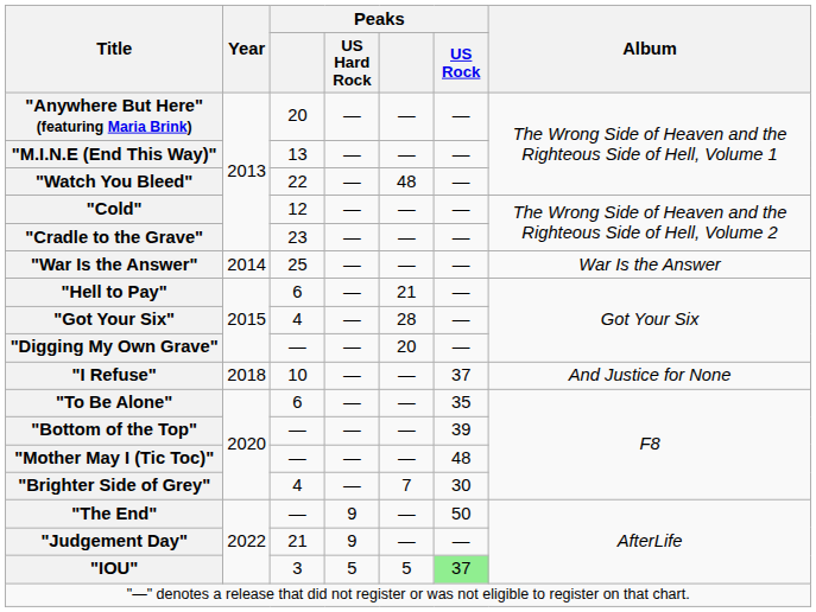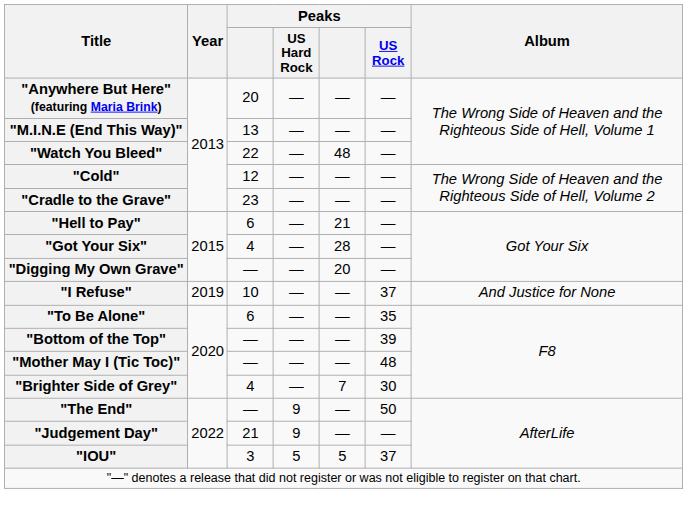 <table class="wikitable plainrowheaders" style="text-align:center;">
 <tr>
 <th scope="col" rowspan="2" style="width:12em;">Title</th>
 <th scope="col" rowspan="2" style="width:1em;">Year</th>
 <th scope="col" colspan="4">Peaks</th>
 <th scope="col" rowspan="2" style="width:18em;">Album</th>
 </tr>
 <tr>
 <th scope="col" style="width:3em;font-size:90%;"><br></th>
 <th scope="col" style="width:3em;font-size:90%;">US<br>Hard<br>Rock</th>
 <th scope="col" style="width:3em;font-size:90%;"><br></th>
 <th scope="col" style="width:3em;font-size:90%;"><a href='#'>US<br>Rock</a><br></th>
 </tr>
 <tr>
 <th scope="row">"Anywhere But Here"<br><small>(featuring <a href='#'>Maria Brink</a>)</small></th>
 <td rowspan="5">2013</td>
 <td>20</td>
 <td>—</td>
 <td>—</td>
 <td>—</td>
 <td rowspan="3"><em>The Wrong Side of Heaven and the Righteous Side of Hell, Volume 1</em></td>
 </tr>
 <tr>
 <th scope="row">"M.I.N.E (End This Way)"</th>
 <td>13</td>
 <td>—</td>
 <td>—</td>
 <td>—</td>
 </tr>
 <tr>
 <th scope="row">"Watch You Bleed"</th>
 <td>22</td>
 <td>—</td>
 <td>48</td>
 <td>—</td>
 </tr>
 <tr>
 <th scope="row">"Cold"</th>
 <td>12</td>
 <td>—</td>
 <td>—</td>
 <td>—</td>
 <td rowspan="2"><em>The Wrong Side of Heaven and the Righteous Side of Hell, Volume 2</em></td>
 </tr>
 <tr>
 <th scope="row">"Cradle to the Grave"</th>
 <td>23</td>
 <td>—</td>
 <td>—</td>
 <td>—</td>
 </tr>
 <tr>
-<th scope="row">"War Is the Answer"</th>
-<td>2014</td>
-<td>25</td>
-<td>—</td>
-<td>—</td>
-<td>—</td>
-<td><em>War Is the Answer</em></td>
-</tr>
-<tr>
 <th scope="row">"Hell to Pay"</th>
 <td rowspan="3">2015</td>
 <td>6</td>
 <td>—</td>
 <td>21</td>
 <td>—</td>
 <td rowspan="3"><em>Got Your Six</em></td>
 </tr>
 <tr>
 <th scope="row">"Got Your Six"</th>
 <td>4</td>
 <td>—</td>
 <td>28</td>
 <td>—</td>
 </tr>
 <tr>
 <th scope="row">"Digging My Own Grave"</th>
 <td>—</td>
 <td>—</td>
 <td>20</td>
 <td>—</td>
 </tr>
 <tr>
 <th scope="row">"I Refuse"</th>
-<td>2018</td>
+<td>2019</td>
 <td>10</td>
 <td>—</td>
 <td>—</td>
 <td>37</td>
 <td><em>And Justice for None</em></td>
 </tr>
 <tr>
 <th scope="row">"To Be Alone"</th>
 <td rowspan="4">2020</td>
 <td>6</td>
 <td>—</td>
 <td>—</td>
 <td>35</td>
 <td rowspan="4"><em>F8</em></td>
 </tr>
 <tr>
 <th scope="row">"Bottom of the Top"</th>
 <td>—</td>
 <td>—</td>
 <td>—</td>
 <td>39</td>
 </tr>
 <tr>
 <th scope="row">"Mother May I (Tic Toc)"</th>
 <td>—</td>
 <td>—</td>
 <td>—</td>
 <td>48</td>
 </tr>
 <tr>
 <th scope="row">"Brighter Side of Grey"</th>
 <td>4</td>
 <td>—</td>
 <td>7</td>
 <td>30</td>
 </tr>
 <tr>
 <th scope="row">"The End"</th>
 <td rowspan="3">2022</td>
 <td>—</td>
 <td>9</td>
 <td>—</td>
 <td>50</td>
 <td rowspan="3"><em>AfterLife</em></td>
 </tr>
 <tr>
 <th scope="row">"Judgement Day"</th>
 <td>21</td>
 <td>9</td>
 <td>—</td>
 <td>—</td>
 </tr>
 <tr>
 <th scope="row">"IOU"</th>
 <td>3</td>
 <td>5</td>
 <td>5</td>
-<td style="background: lightgreen;">37</td>
+<td>37</td>
 </tr>
 <tr>
 <td colspan="7" style="font-size: 85%">"—" denotes a release that did not register or was not eligible to register on that chart.</td>
 </tr>
 </table>
